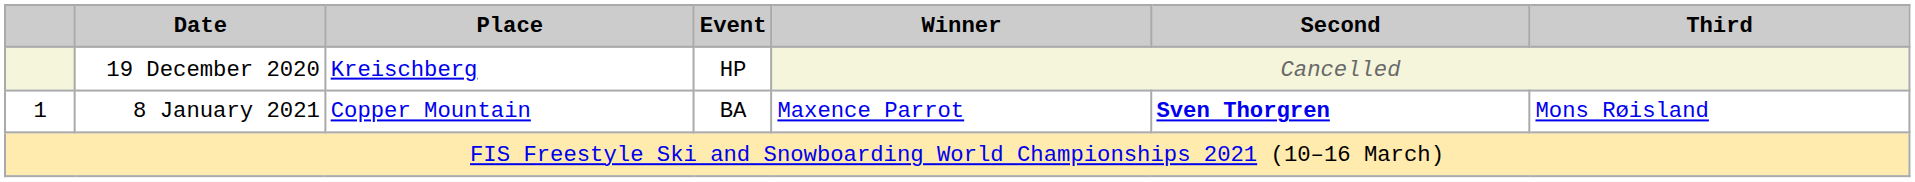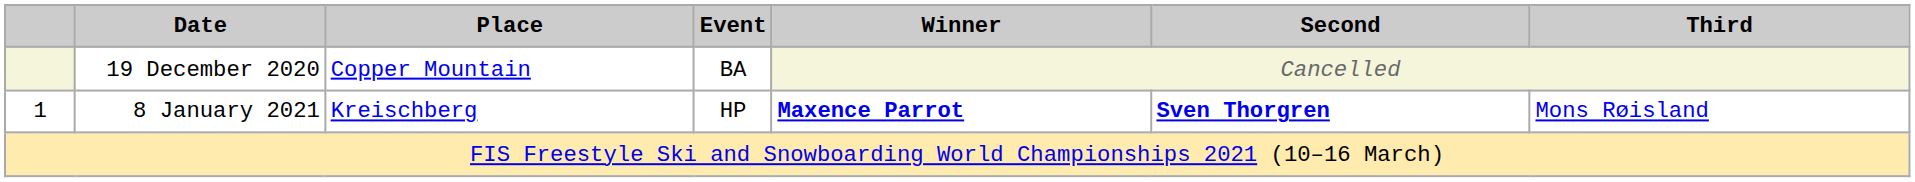 <table class="wikitable plainrowheaders" style="background:#fff; font-size:86%; line-height:16px; border:grey solid 1px; border-collapse:collapse;">
 <tr>
 <th scope="col" style="background:#ccc; width:30px;"></th>
 <th scope="col" style="background:#ccc; width:120px;">Date</th>
 <th scope="col" style="background:#ccc; width:180px;">Place</th>
 <th scope="col" style="background:#ccc; width:30px;">Event</th>
 <th scope="col" style="background:#ccc; width:185px;">Winner</th>
 <th scope="col" style="background:#ccc; width:185px;">Second</th>
 <th scope="col" style="background:#ccc; width:185px;">Third</th>
 </tr>
 <tr>
 <td bgcolor="F5F5DC"></td>
 <td align="right">19 December 2020</td>
-<td> <a href='#'>Kreischberg</a></td>
-<td align="center">HP</td>
+<td> <a href='#'>Copper Mountain</a></td>
+<td align="center">BA</td>
 <td colspan=5 align=center bgcolor="F5F5DC" style=color:#696969><em>Cancelled</em></td>
 </tr>
 <tr>
 <td align="center">1</td>
 <td align="right">8 January 2021</td>
-<td> <a href='#'>Copper Mountain</a></td>
-<td align="center">BA</td>
-<td> <a href='#'>Maxence Parrot</a></td>
+<td> <a href='#'>Kreischberg</a></td>
+<td align="center">HP</td>
+<td><strong> <a href='#'>Maxence Parrot</a></strong></td>
 <td><strong> <a href='#'>Sven Thorgren</a></strong></td>
 <td> <a href='#'>Mons Røisland</a></td>
 </tr>
 <tr style="background:#FFEBAD">
 <td align="center" colspan="7"><a href='#'>FIS Freestyle Ski and Snowboarding World Championships 2021</a>  (10–16 March)</td>
 </tr>
 </table>
